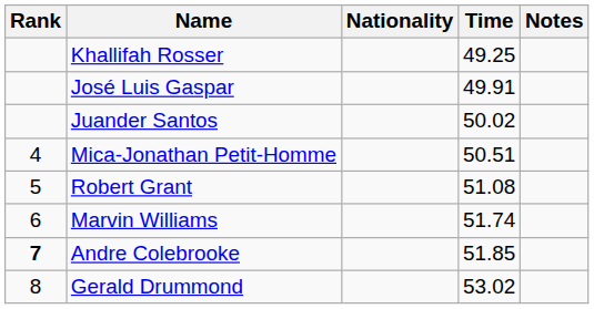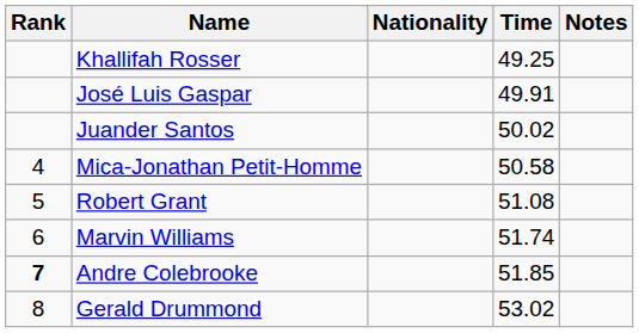 <table class="wikitable sortable" style="text-align:center">
 <tr>
 <th>Rank</th>
 <th>Name</th>
 <th>Nationality</th>
 <th>Time</th>
 <th>Notes</th>
 </tr>
 <tr>
 <td></td>
 <td align=left><a href='#'>Khallifah Rosser</a></td>
 <td align=left></td>
 <td>49.25</td>
 <td></td>
 </tr>
 <tr>
 <td></td>
 <td align=left><a href='#'>José Luis Gaspar</a></td>
 <td align=left></td>
 <td>49.91</td>
 <td></td>
 </tr>
 <tr>
 <td></td>
 <td align=left><a href='#'>Juander Santos</a></td>
 <td align=left></td>
 <td>50.02</td>
 <td></td>
 </tr>
 <tr>
 <td>4</td>
 <td align=left><a href='#'>Mica-Jonathan Petit-Homme</a></td>
 <td align=left></td>
-<td>50.51</td>
+<td>50.58</td>
 <td></td>
 </tr>
 <tr>
 <td>5</td>
 <td align=left><a href='#'>Robert Grant</a></td>
 <td align=left></td>
 <td>51.08</td>
 <td></td>
 </tr>
 <tr>
 <td>6</td>
 <td align=left><a href='#'>Marvin Williams</a></td>
 <td align=left></td>
 <td>51.74</td>
 <td></td>
 </tr>
 <tr>
 <td><strong>7</strong></td>
 <td align=left><a href='#'>Andre Colebrooke</a></td>
 <td align=left></td>
 <td>51.85</td>
 <td></td>
 </tr>
 <tr>
 <td>8</td>
 <td align=left><a href='#'>Gerald Drummond</a></td>
 <td align=left></td>
 <td>53.02</td>
 <td></td>
 </tr>
 </table>
